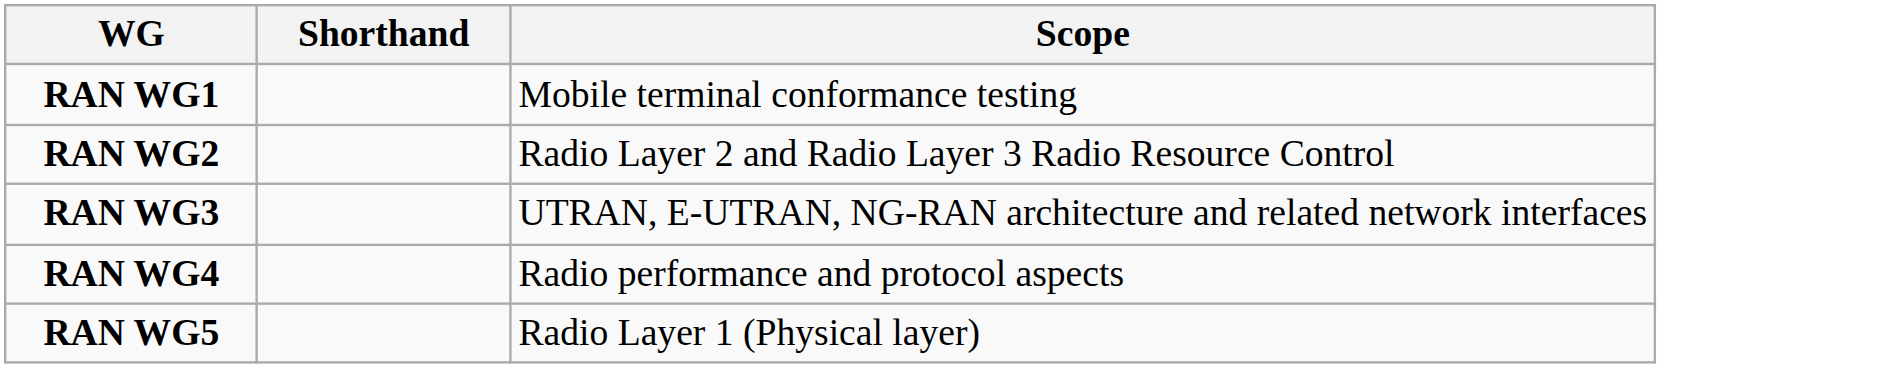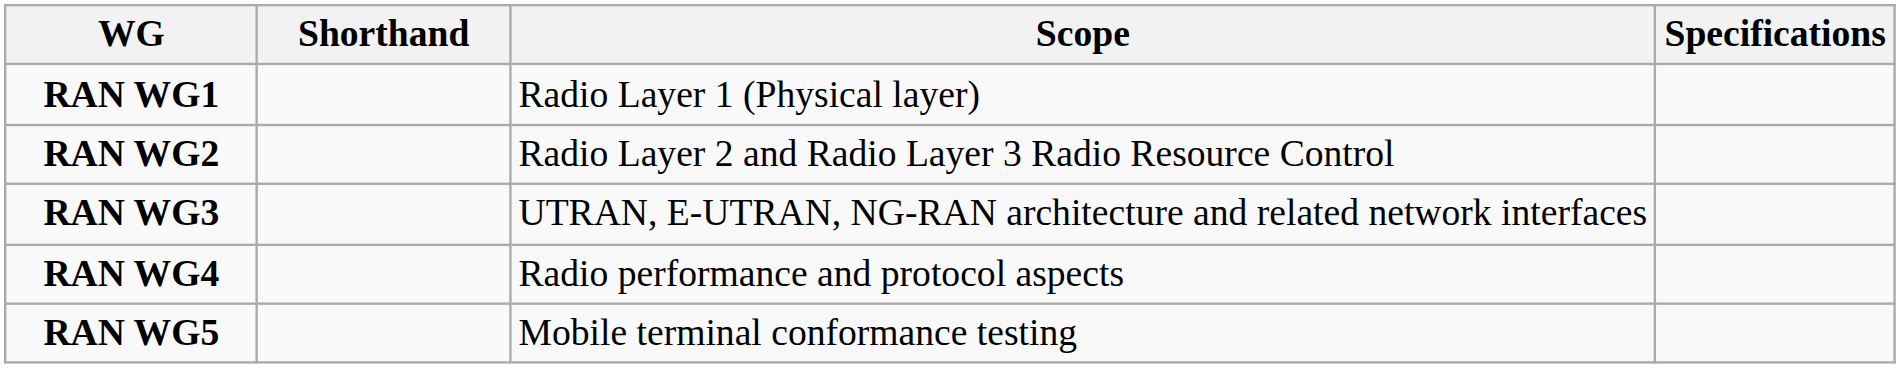 <table class="wikitable">
 <tr>
 <th width="100 px">WG</th>
 <th width="100 px">Shorthand</th>
 <th>Scope</th>
+<th>Specifications</th>
 </tr>
 <tr>
 <td align="center"><strong>RAN WG1</strong></td>
 <td align="center"></td>
-<td>Mobile terminal conformance testing</td>
+<td>Radio Layer 1 (Physical layer)</td>
+<td></td>
 </tr>
 <tr>
 <td align="center"><strong>RAN WG2</strong></td>
 <td align="center"></td>
 <td>Radio Layer 2 and Radio Layer 3 Radio Resource Control</td>
+<td></td>
 </tr>
 <tr>
 <td align="center"><strong>RAN WG3</strong></td>
 <td align="center"></td>
 <td>UTRAN, E-UTRAN, NG-RAN architecture and related network interfaces</td>
+<td></td>
 </tr>
 <tr>
 <td align="center"><strong>RAN WG4</strong></td>
 <td align="center"></td>
 <td>Radio performance and protocol aspects</td>
+<td></td>
 </tr>
 <tr>
 <td align="center"><strong>RAN WG5</strong></td>
 <td align="center"></td>
-<td>Radio Layer 1 (Physical layer)</td>
+<td>Mobile terminal conformance testing</td>
+<td></td>
 </tr>
 </table>
